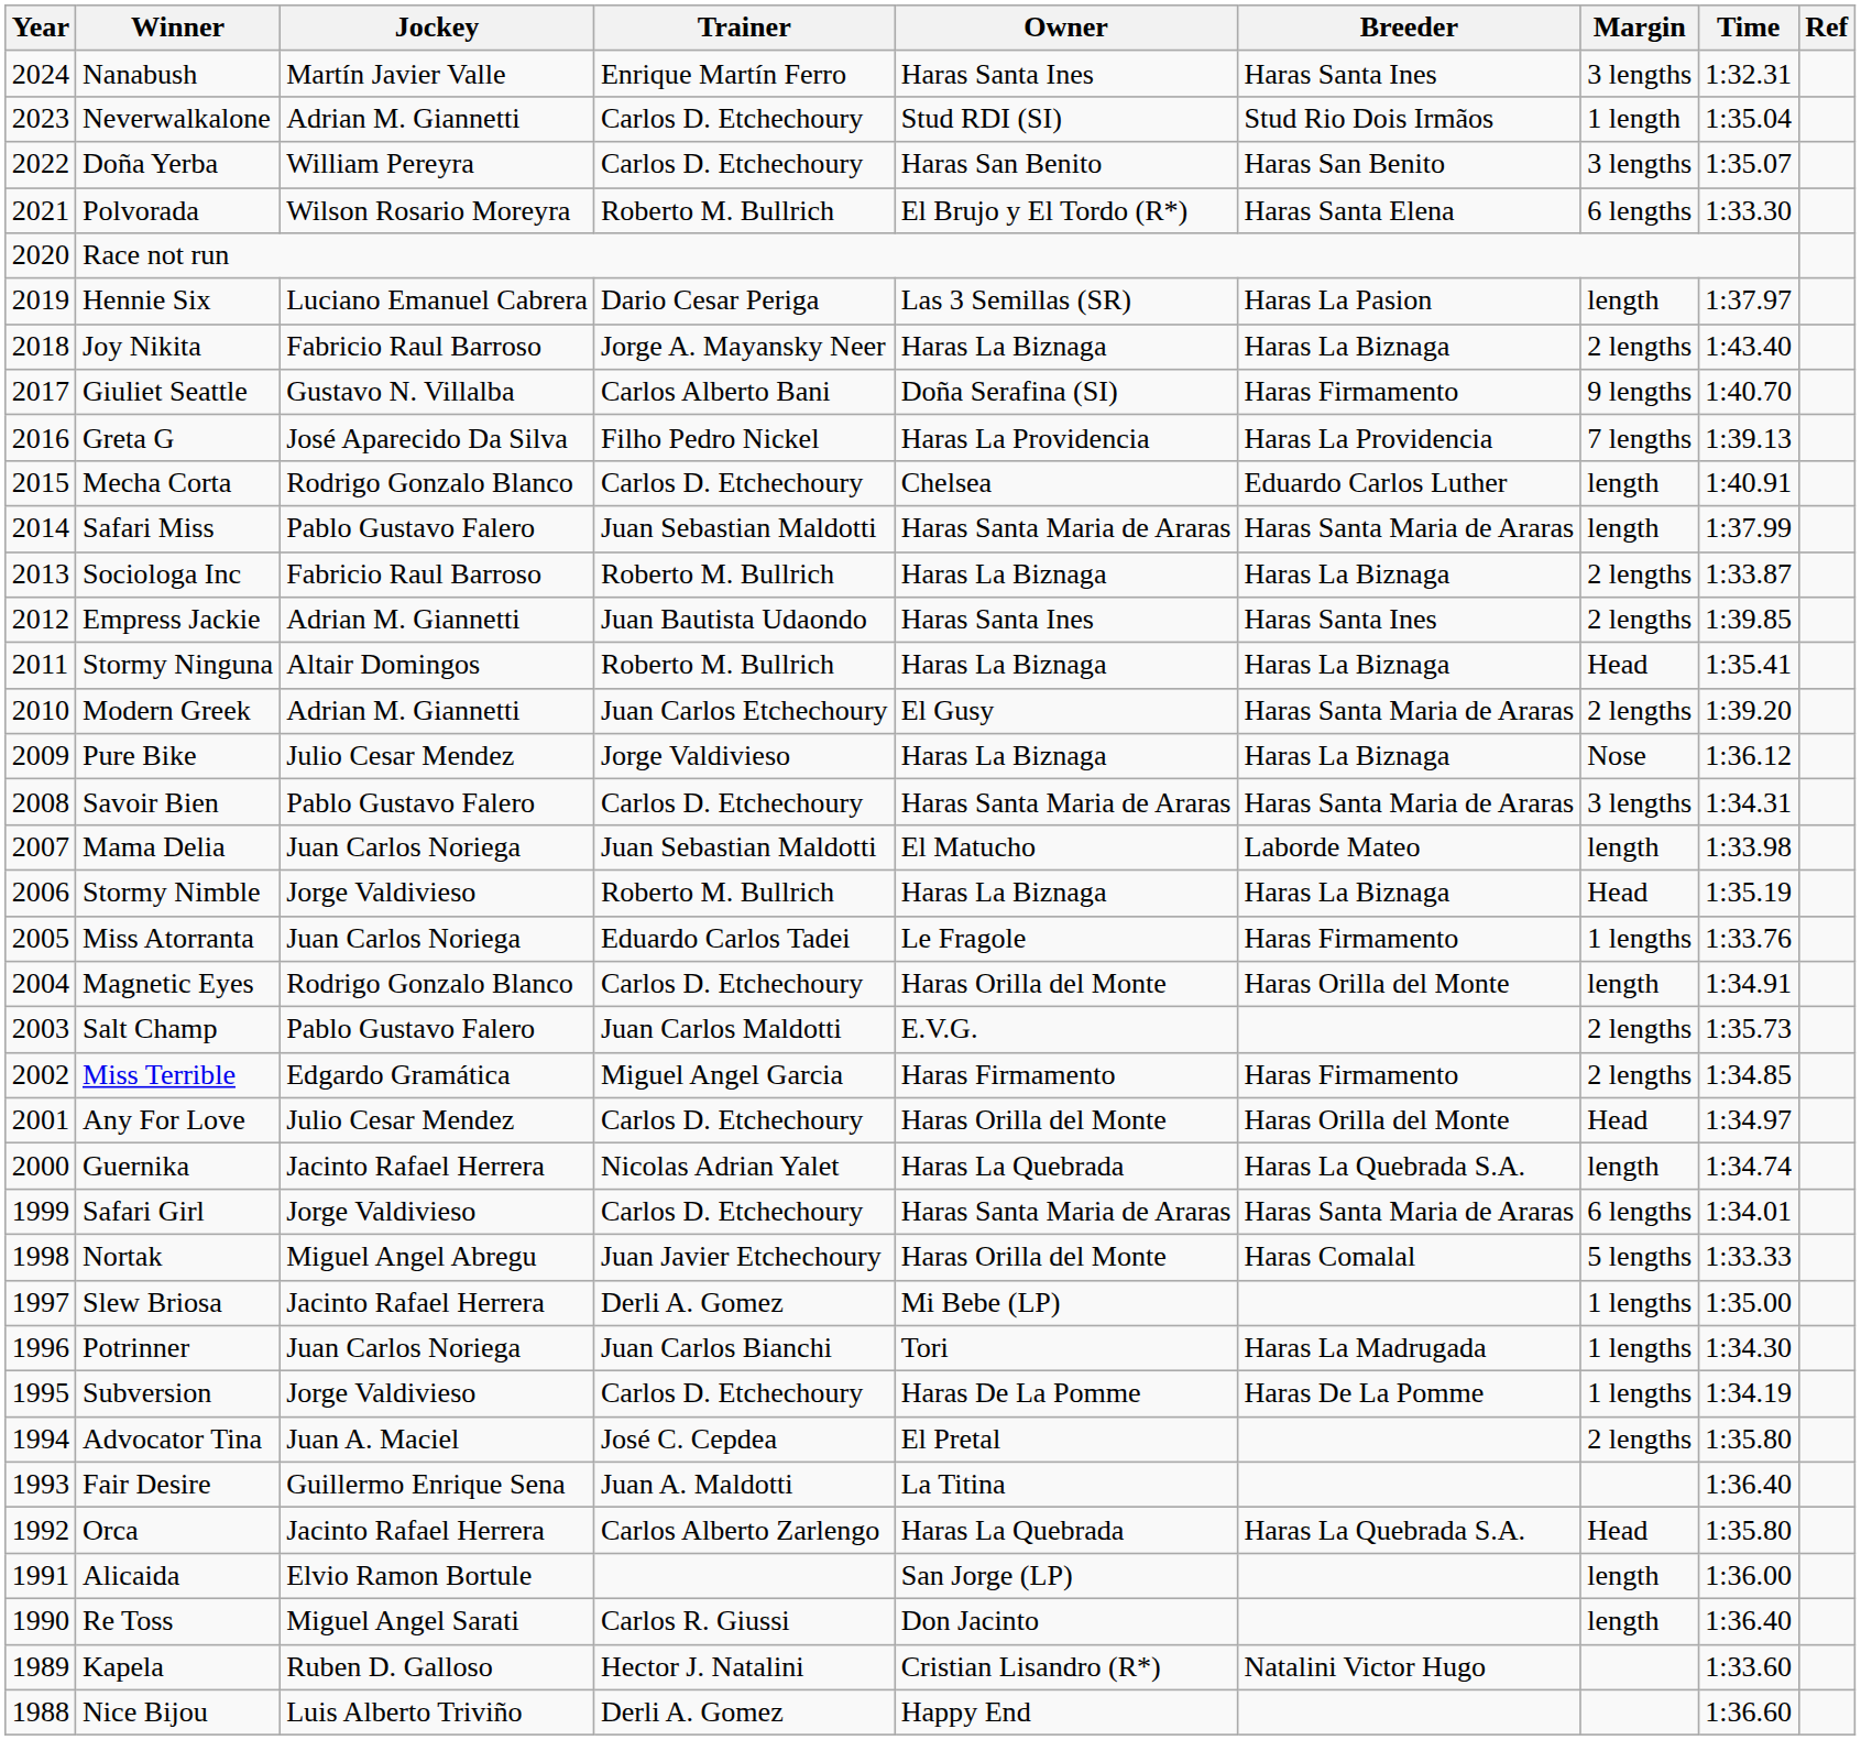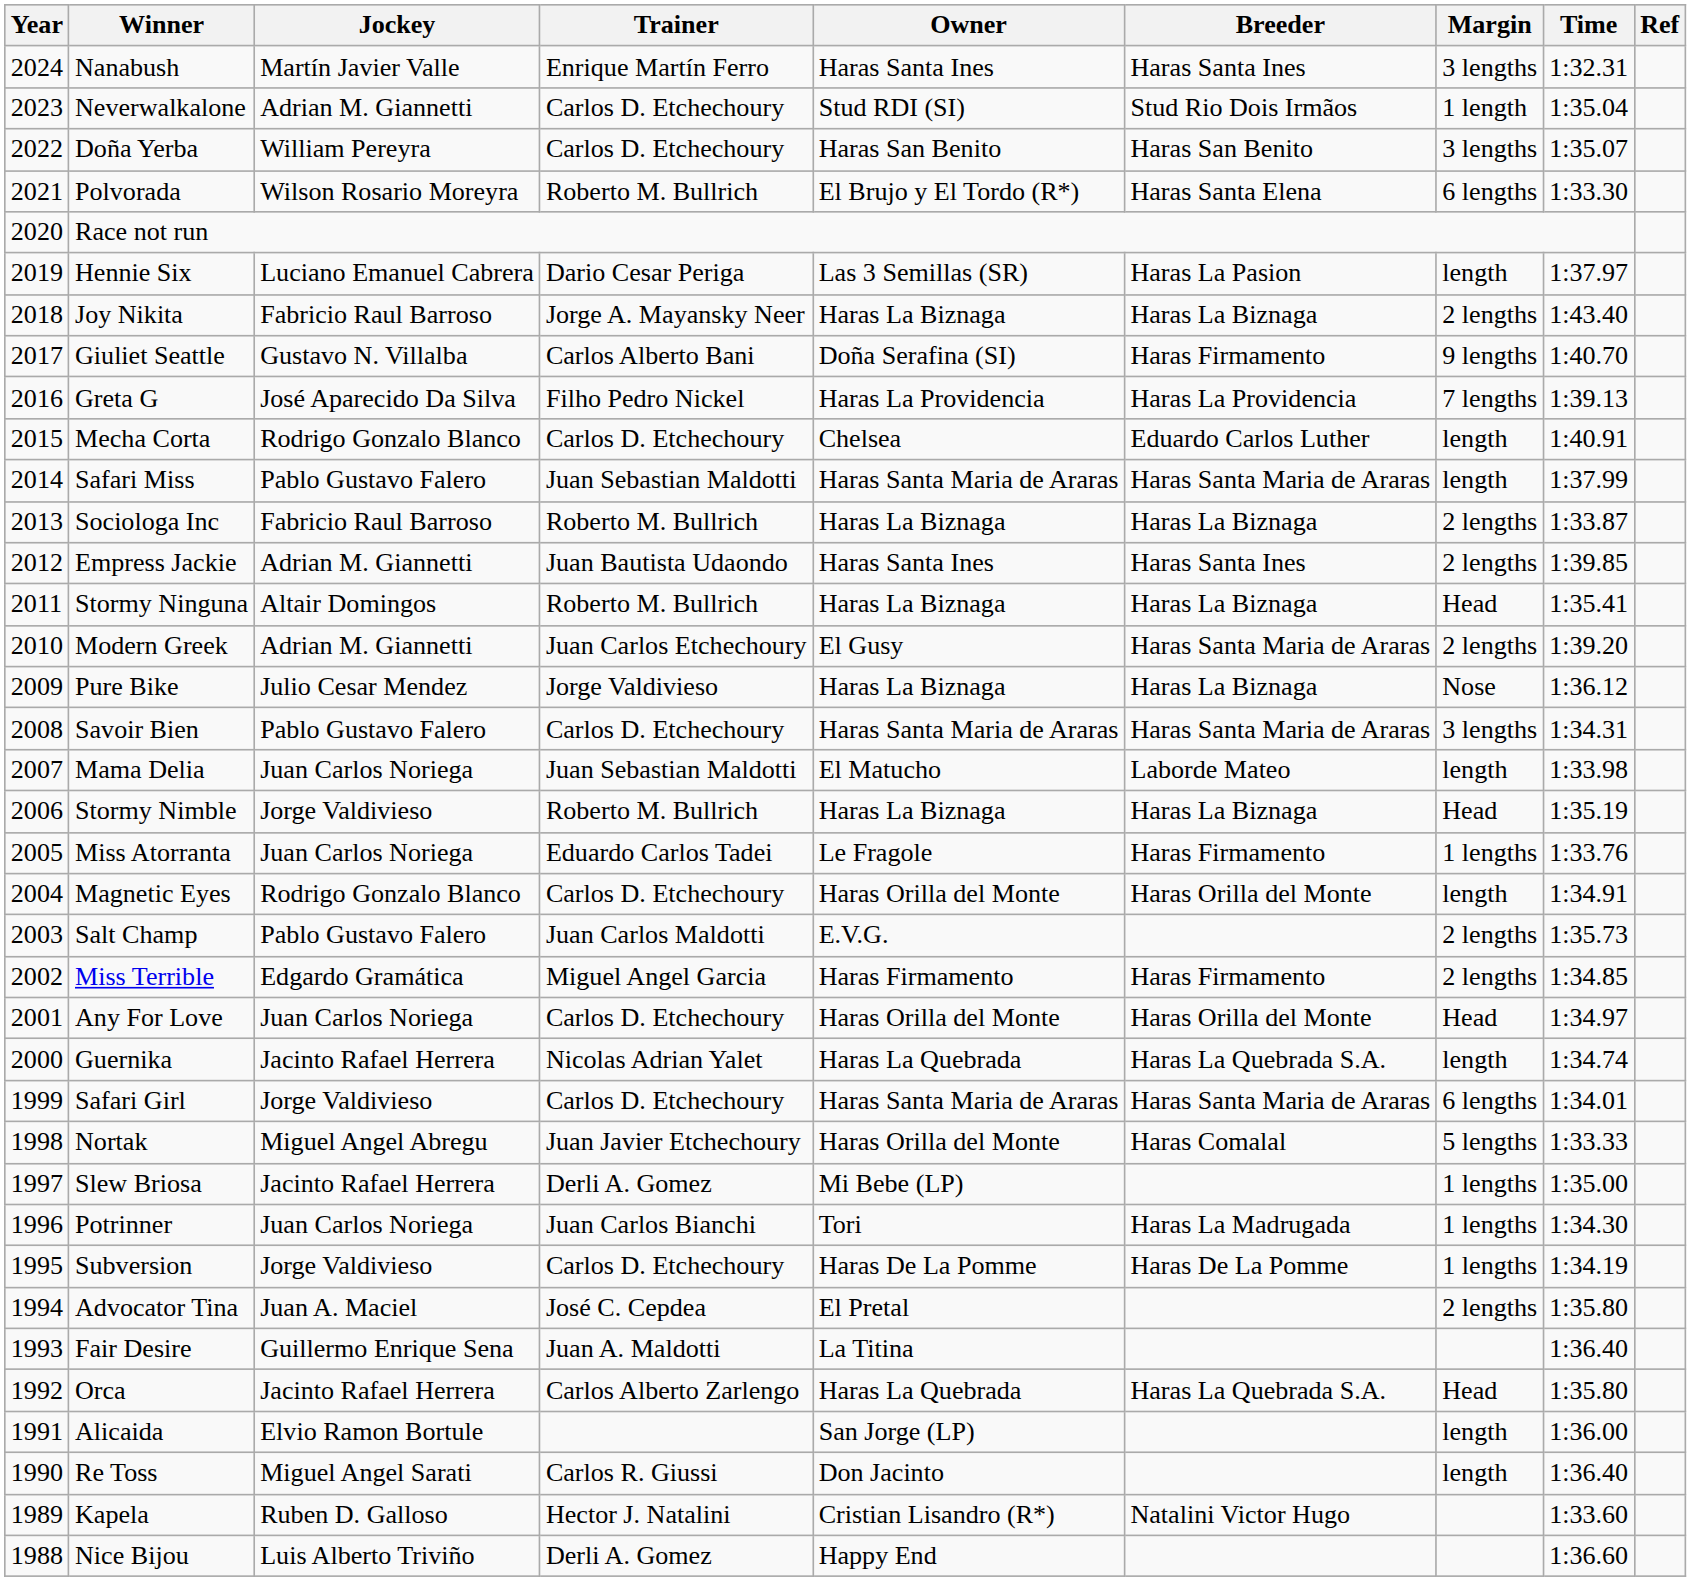 <table class="wikitable sortable">
 <tr>
 <th>Year</th>
 <th>Winner</th>
 <th>Jockey</th>
 <th>Trainer</th>
 <th>Owner</th>
 <th>Breeder</th>
 <th>Margin</th>
 <th>Time</th>
 <th>Ref</th>
 </tr>
 <tr>
 <td>2024</td>
 <td>Nanabush</td>
 <td>Martín Javier Valle</td>
 <td>Enrique Martín Ferro</td>
 <td>Haras Santa Ines</td>
 <td>Haras Santa Ines</td>
 <td>3 lengths</td>
 <td>1:32.31</td>
 <td></td>
 </tr>
 <tr>
 <td>2023</td>
 <td>Neverwalkalone</td>
 <td>Adrian M. Giannetti</td>
 <td>Carlos D. Etchechoury</td>
 <td>Stud RDI (SI)</td>
 <td>Stud Rio Dois Irmãos</td>
 <td>1 length</td>
 <td>1:35.04</td>
 <td></td>
 </tr>
 <tr>
 <td>2022</td>
 <td>Doña Yerba</td>
 <td>William Pereyra</td>
 <td>Carlos D. Etchechoury</td>
 <td>Haras San Benito</td>
 <td>Haras San Benito</td>
 <td>3 lengths</td>
 <td>1:35.07</td>
 <td></td>
 </tr>
 <tr>
 <td>2021</td>
 <td>Polvorada</td>
 <td>Wilson Rosario Moreyra</td>
 <td>Roberto M. Bullrich</td>
 <td>El Brujo y El Tordo (R*)</td>
 <td>Haras Santa Elena</td>
 <td>6 lengths</td>
 <td>1:33.30</td>
 <td></td>
 </tr>
 <tr>
 <td>2020</td>
 <td colspan="7">Race not run</td>
 <td></td>
 </tr>
 <tr>
 <td>2019</td>
 <td>Hennie Six</td>
 <td>Luciano Emanuel Cabrera</td>
 <td>Dario Cesar Periga</td>
 <td>Las 3 Semillas (SR)</td>
 <td>Haras La Pasion</td>
 <td> length</td>
 <td>1:37.97</td>
 <td></td>
 </tr>
 <tr>
 <td>2018</td>
 <td>Joy Nikita</td>
 <td>Fabricio Raul Barroso</td>
 <td>Jorge A. Mayansky Neer</td>
 <td>Haras La Biznaga</td>
 <td>Haras La Biznaga</td>
 <td>2 lengths</td>
 <td>1:43.40</td>
 <td></td>
 </tr>
 <tr>
 <td>2017</td>
 <td>Giuliet Seattle</td>
 <td>Gustavo N. Villalba</td>
 <td>Carlos Alberto Bani</td>
 <td>Doña Serafina (SI)</td>
 <td>Haras Firmamento</td>
 <td>9 lengths</td>
 <td>1:40.70</td>
 <td></td>
 </tr>
 <tr>
 <td>2016</td>
 <td>Greta G</td>
 <td>José Aparecido Da Silva</td>
 <td>Filho Pedro Nickel</td>
 <td>Haras La Providencia</td>
 <td>Haras La Providencia</td>
 <td>7 lengths</td>
 <td>1:39.13</td>
 <td></td>
 </tr>
 <tr>
 <td>2015</td>
 <td>Mecha Corta</td>
 <td>Rodrigo Gonzalo Blanco</td>
 <td>Carlos D. Etchechoury</td>
 <td>Chelsea</td>
 <td>Eduardo Carlos Luther</td>
 <td> length</td>
 <td>1:40.91</td>
 <td></td>
 </tr>
 <tr>
 <td>2014</td>
 <td>Safari Miss</td>
 <td>Pablo Gustavo Falero</td>
 <td>Juan Sebastian Maldotti</td>
 <td>Haras Santa Maria de Araras</td>
 <td>Haras Santa Maria de Araras</td>
 <td> length</td>
 <td>1:37.99</td>
 <td></td>
 </tr>
 <tr>
 <td>2013</td>
 <td>Sociologa Inc</td>
 <td>Fabricio Raul Barroso</td>
 <td>Roberto M. Bullrich</td>
 <td>Haras La Biznaga</td>
 <td>Haras La Biznaga</td>
 <td>2 lengths</td>
 <td>1:33.87</td>
 <td></td>
 </tr>
 <tr>
 <td>2012</td>
 <td>Empress Jackie</td>
 <td>Adrian M. Giannetti</td>
 <td>Juan Bautista Udaondo</td>
 <td>Haras Santa Ines</td>
 <td>Haras Santa Ines</td>
 <td>2 lengths</td>
 <td>1:39.85</td>
 <td></td>
 </tr>
 <tr>
 <td>2011</td>
 <td>Stormy Ninguna</td>
 <td>Altair Domingos</td>
 <td>Roberto M. Bullrich</td>
 <td>Haras La Biznaga</td>
 <td>Haras La Biznaga</td>
 <td>Head</td>
 <td>1:35.41</td>
 <td></td>
 </tr>
 <tr>
 <td>2010</td>
 <td>Modern Greek</td>
 <td>Adrian M. Giannetti</td>
 <td>Juan Carlos Etchechoury</td>
 <td>El Gusy</td>
 <td>Haras Santa Maria de Araras</td>
 <td>2 lengths</td>
 <td>1:39.20</td>
 <td></td>
 </tr>
 <tr>
 <td>2009</td>
 <td>Pure Bike</td>
 <td>Julio Cesar Mendez</td>
 <td>Jorge Valdivieso</td>
 <td>Haras La Biznaga</td>
 <td>Haras La Biznaga</td>
 <td>Nose</td>
 <td>1:36.12</td>
 <td></td>
 </tr>
 <tr>
 <td>2008</td>
 <td>Savoir Bien</td>
 <td>Pablo Gustavo Falero</td>
 <td>Carlos D. Etchechoury</td>
 <td>Haras Santa Maria de Araras</td>
 <td>Haras Santa Maria de Araras</td>
 <td>3 lengths</td>
 <td>1:34.31</td>
 <td></td>
 </tr>
 <tr>
 <td>2007</td>
 <td>Mama Delia</td>
 <td>Juan Carlos Noriega</td>
 <td>Juan Sebastian Maldotti</td>
 <td>El Matucho</td>
 <td>Laborde Mateo</td>
 <td> length</td>
 <td>1:33.98</td>
 <td></td>
 </tr>
 <tr>
 <td>2006</td>
 <td>Stormy Nimble</td>
 <td>Jorge Valdivieso</td>
 <td>Roberto M. Bullrich</td>
 <td>Haras La Biznaga</td>
 <td>Haras La Biznaga</td>
 <td>Head</td>
 <td>1:35.19</td>
 <td></td>
 </tr>
 <tr>
 <td>2005</td>
 <td>Miss Atorranta</td>
 <td>Juan Carlos Noriega</td>
 <td>Eduardo Carlos Tadei</td>
 <td>Le Fragole</td>
 <td>Haras Firmamento</td>
 <td>1 lengths</td>
 <td>1:33.76</td>
 <td></td>
 </tr>
 <tr>
 <td>2004</td>
 <td>Magnetic Eyes</td>
 <td>Rodrigo Gonzalo Blanco</td>
 <td>Carlos D. Etchechoury</td>
 <td>Haras Orilla del Monte</td>
 <td>Haras Orilla del Monte</td>
 <td> length</td>
 <td>1:34.91</td>
 <td></td>
 </tr>
 <tr>
 <td>2003</td>
 <td>Salt Champ</td>
 <td>Pablo Gustavo Falero</td>
 <td>Juan Carlos Maldotti</td>
 <td>E.V.G.</td>
 <td></td>
 <td>2 lengths</td>
 <td>1:35.73</td>
 <td></td>
 </tr>
 <tr>
 <td>2002</td>
 <td><a href='#'>Miss Terrible</a></td>
 <td>Edgardo Gramática</td>
 <td>Miguel Angel Garcia</td>
 <td>Haras Firmamento</td>
 <td>Haras Firmamento</td>
 <td>2 lengths</td>
 <td>1:34.85</td>
 <td></td>
 </tr>
 <tr>
 <td>2001</td>
 <td>Any For Love</td>
-<td>Julio Cesar Mendez</td>
+<td>Juan Carlos Noriega</td>
 <td>Carlos D. Etchechoury</td>
 <td>Haras Orilla del Monte</td>
 <td>Haras Orilla del Monte</td>
 <td>Head</td>
 <td>1:34.97</td>
 <td></td>
 </tr>
 <tr>
 <td>2000</td>
 <td>Guernika</td>
 <td>Jacinto Rafael Herrera</td>
 <td>Nicolas Adrian Yalet</td>
 <td>Haras La Quebrada</td>
 <td>Haras La Quebrada S.A.</td>
 <td> length</td>
 <td>1:34.74</td>
 <td></td>
 </tr>
 <tr>
 <td>1999</td>
 <td>Safari Girl</td>
 <td>Jorge Valdivieso</td>
 <td>Carlos D. Etchechoury</td>
 <td>Haras Santa Maria de Araras</td>
 <td>Haras Santa Maria de Araras</td>
 <td>6 lengths</td>
 <td>1:34.01</td>
 <td></td>
 </tr>
 <tr>
 <td>1998</td>
 <td>Nortak</td>
 <td>Miguel Angel Abregu</td>
 <td>Juan Javier Etchechoury</td>
 <td>Haras Orilla del Monte</td>
 <td>Haras Comalal</td>
 <td>5 lengths</td>
 <td>1:33.33</td>
 <td></td>
 </tr>
 <tr>
 <td>1997</td>
 <td>Slew Briosa</td>
 <td>Jacinto Rafael Herrera</td>
 <td>Derli A. Gomez</td>
 <td>Mi Bebe (LP)</td>
 <td></td>
 <td>1 lengths</td>
 <td>1:35.00</td>
 <td></td>
 </tr>
 <tr>
 <td>1996</td>
 <td>Potrinner</td>
 <td>Juan Carlos Noriega</td>
 <td>Juan Carlos Bianchi</td>
 <td>Tori</td>
 <td>Haras La Madrugada</td>
 <td>1 lengths</td>
 <td>1:34.30</td>
 <td></td>
 </tr>
 <tr>
 <td>1995</td>
 <td>Subversion</td>
 <td>Jorge Valdivieso</td>
 <td>Carlos D. Etchechoury</td>
 <td>Haras De La Pomme</td>
 <td>Haras De La Pomme</td>
 <td>1 lengths</td>
 <td>1:34.19</td>
 <td></td>
 </tr>
 <tr>
 <td>1994</td>
 <td>Advocator Tina</td>
 <td>Juan A. Maciel</td>
 <td>José C. Cepdea</td>
 <td>El Pretal</td>
 <td></td>
 <td>2 lengths</td>
 <td>1:35.80</td>
 <td></td>
 </tr>
 <tr>
 <td>1993</td>
 <td>Fair Desire</td>
 <td>Guillermo Enrique Sena</td>
 <td>Juan A. Maldotti</td>
 <td>La Titina</td>
 <td></td>
 <td></td>
 <td>1:36.40</td>
 <td></td>
 </tr>
 <tr>
 <td>1992</td>
 <td>Orca</td>
 <td>Jacinto Rafael Herrera</td>
 <td>Carlos Alberto Zarlengo</td>
 <td>Haras La Quebrada</td>
 <td>Haras La Quebrada S.A.</td>
 <td>Head</td>
 <td>1:35.80</td>
 <td></td>
 </tr>
 <tr>
 <td>1991</td>
 <td>Alicaida</td>
 <td>Elvio Ramon Bortule</td>
 <td></td>
 <td>San Jorge (LP)</td>
 <td></td>
 <td> length</td>
 <td>1:36.00</td>
 <td></td>
 </tr>
 <tr>
 <td>1990</td>
 <td>Re Toss</td>
 <td>Miguel Angel Sarati</td>
 <td>Carlos R. Giussi</td>
 <td>Don Jacinto</td>
 <td></td>
 <td> length</td>
 <td>1:36.40</td>
 <td></td>
 </tr>
 <tr>
 <td>1989</td>
 <td>Kapela</td>
 <td>Ruben D. Galloso</td>
 <td>Hector J. Natalini</td>
 <td>Cristian Lisandro (R*)</td>
 <td>Natalini Victor Hugo</td>
 <td></td>
 <td>1:33.60</td>
 <td></td>
 </tr>
 <tr>
 <td>1988</td>
 <td>Nice Bijou</td>
 <td>Luis Alberto Triviño</td>
 <td>Derli A. Gomez</td>
 <td>Happy End</td>
 <td></td>
 <td></td>
 <td>1:36.60</td>
 <td></td>
 </tr>
 </table>
